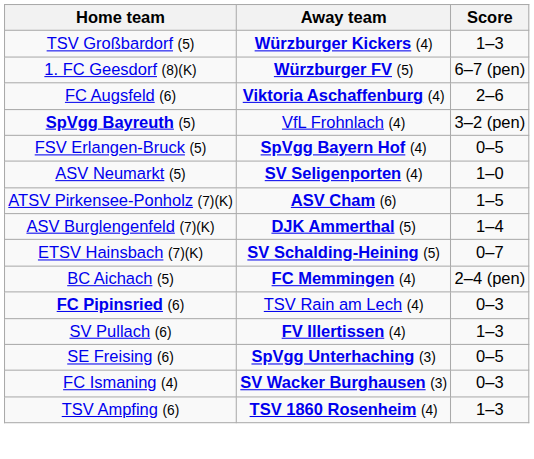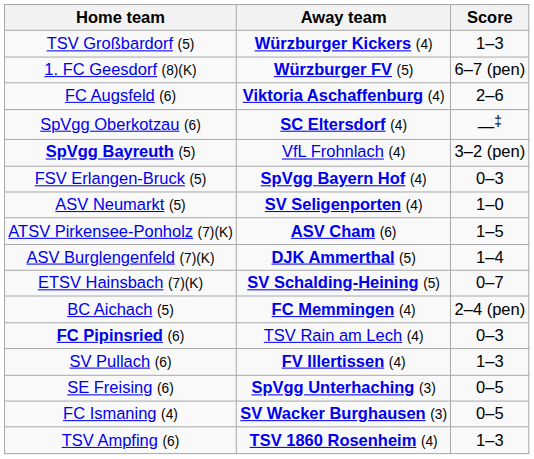 <table class="wikitable" style="text-align: center">
 <tr>
 <th>Home team</th>
 <th>Away team</th>
 <th>Score</th>
 </tr>
 <tr>
 <td><a href='#'>TSV Großbardorf</a> <small>(5)</small></td>
 <td><strong><a href='#'>Würzburger Kickers</a></strong> <small>(4)</small></td>
 <td>1–3</td>
 </tr>
 <tr>
 <td><a href='#'>1. FC Geesdorf</a> <small>(8)(K)</small></td>
 <td><strong><a href='#'>Würzburger FV</a></strong> <small>(5)</small></td>
 <td>6–7 (pen)</td>
 </tr>
 <tr>
 <td><a href='#'>FC Augsfeld</a> <small>(6)</small></td>
 <td><strong><a href='#'>Viktoria Aschaffenburg</a></strong> <small>(4)</small></td>
 <td>2–6</td>
 </tr>
 <tr>
+<td><a href='#'>SpVgg Oberkotzau</a> <small>(6)</small></td>
+<td><strong><a href='#'>SC Eltersdorf</a></strong> <small>(4)</small></td>
+<td>—<sup>‡</sup></td>
+</tr>
+<tr>
 <td><strong><a href='#'>SpVgg Bayreuth</a></strong> <small>(5)</small></td>
 <td><a href='#'>VfL Frohnlach</a> <small>(4)</small></td>
 <td>3–2 (pen)</td>
 </tr>
 <tr>
 <td><a href='#'>FSV Erlangen-Bruck</a> <small>(5)</small></td>
 <td><strong><a href='#'>SpVgg Bayern Hof</a></strong> <small>(4)</small></td>
-<td>0–5</td>
+<td>0–3</td>
 </tr>
 <tr>
 <td><a href='#'>ASV Neumarkt</a> <small>(5)</small></td>
 <td><strong><a href='#'>SV Seligenporten</a></strong> <small>(4)</small></td>
 <td>1–0</td>
 </tr>
 <tr>
 <td><a href='#'>ATSV Pirkensee-Ponholz</a> <small>(7)(K)</small></td>
 <td><strong><a href='#'>ASV Cham</a></strong> <small>(6)</small></td>
 <td>1–5</td>
 </tr>
 <tr>
 <td><a href='#'>ASV Burglengenfeld</a> <small>(7)(K)</small></td>
 <td><strong><a href='#'>DJK Ammerthal</a></strong> <small>(5)</small></td>
 <td>1–4</td>
 </tr>
 <tr>
 <td><a href='#'>ETSV Hainsbach</a> <small>(7)(K)</small></td>
 <td><strong><a href='#'>SV Schalding-Heining</a></strong> <small>(5)</small></td>
 <td>0–7</td>
 </tr>
 <tr>
 <td><a href='#'>BC Aichach</a> <small>(5)</small></td>
 <td><strong><a href='#'>FC Memmingen</a></strong> <small>(4)</small></td>
 <td>2–4 (pen)</td>
 </tr>
 <tr>
 <td><strong><a href='#'>FC Pipinsried</a></strong> <small>(6)</small></td>
 <td><a href='#'>TSV Rain am Lech</a> <small>(4)</small></td>
 <td>0–3</td>
 </tr>
 <tr>
 <td><a href='#'>SV Pullach</a> <small>(6)</small></td>
 <td><strong><a href='#'>FV Illertissen</a></strong> <small>(4)</small></td>
 <td>1–3</td>
 </tr>
 <tr>
 <td><a href='#'>SE Freising</a> <small>(6)</small></td>
 <td><strong><a href='#'>SpVgg Unterhaching</a></strong> <small>(3)</small></td>
 <td>0–5</td>
 </tr>
 <tr>
 <td><a href='#'>FC Ismaning</a> <small>(4)</small></td>
 <td><strong><a href='#'>SV Wacker Burghausen</a></strong> <small>(3)</small></td>
-<td>0–3</td>
+<td>0–5</td>
 </tr>
 <tr>
 <td><a href='#'>TSV Ampfing</a> <small>(6)</small></td>
 <td><strong><a href='#'>TSV 1860 Rosenheim</a></strong> <small>(4)</small></td>
 <td>1–3</td>
 </tr>
 </table>
